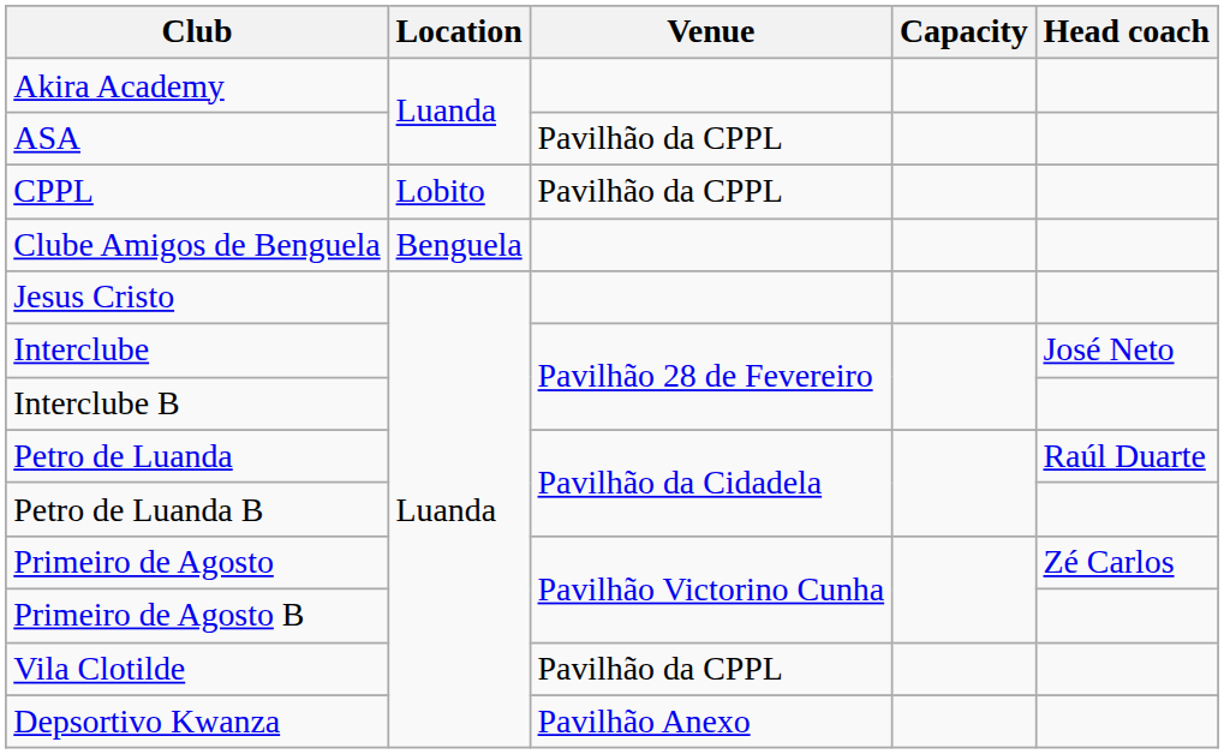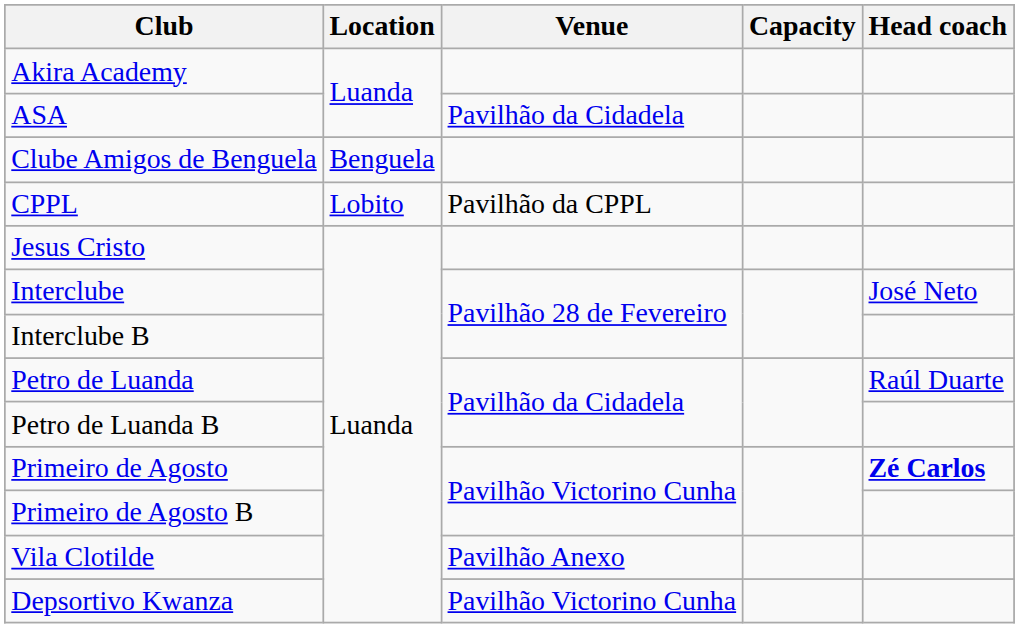 <table class="wikitable sortable">
 <tr>
 <th>Club</th>
 <th>Location</th>
 <th>Venue</th>
 <th>Capacity</th>
 <th>Head coach</th>
 </tr>
 <tr>
 <td><a href='#'>Akira Academy</a></td>
 <td rowspan="2"><a href='#'>Luanda</a></td>
 <td></td>
 <td></td>
 <td></td>
 </tr>
 <tr>
 <td><a href='#'>ASA</a></td>
-<td>Pavilhão da CPPL</td>
-<td align="center"></td>
-<td></td>
-</tr>
-<tr>
-<td><a href='#'>CPPL</a></td>
-<td><a href='#'>Lobito</a></td>
-<td>Pavilhão da CPPL</td>
+<td><a href='#'>Pavilhão da Cidadela</a></td>
 <td align="center"></td>
 <td></td>
 </tr>
 <tr>
 <td><a href='#'>Clube Amigos de Benguela</a></td>
 <td><a href='#'>Benguela</a></td>
 <td></td>
 <td></td>
+<td></td>
+</tr>
+<tr>
+<td><a href='#'>CPPL</a></td>
+<td><a href='#'>Lobito</a></td>
+<td>Pavilhão da CPPL</td>
+<td align="center"></td>
 <td></td>
 </tr>
 <tr>
 <td><a href='#'>Jesus Cristo</a></td>
 <td rowspan="9">Luanda</td>
 <td></td>
 <td></td>
 <td></td>
 </tr>
 <tr>
 <td><a href='#'>Interclube</a></td>
 <td rowspan="2"><a href='#'>Pavilhão 28 de Fevereiro</a></td>
 <td rowspan="2" align="center"></td>
 <td><a href='#'>José Neto</a></td>
 </tr>
 <tr>
 <td>Interclube B</td>
 <td></td>
 </tr>
 <tr>
 <td><a href='#'>Petro de Luanda</a></td>
 <td rowspan="2"><a href='#'>Pavilhão da Cidadela</a></td>
 <td rowspan="2" align="center"></td>
 <td><a href='#'>Raúl Duarte</a></td>
 </tr>
 <tr>
 <td>Petro de Luanda B</td>
 <td></td>
 </tr>
 <tr>
 <td><a href='#'>Primeiro de Agosto</a></td>
 <td rowspan="2"><a href='#'>Pavilhão Victorino Cunha</a></td>
 <td rowspan="2" align="center"></td>
-<td><a href='#'>Zé Carlos</a></td>
+<td><strong><a href='#'>Zé Carlos</a></strong></td>
 </tr>
 <tr>
 <td><a href='#'>Primeiro de Agosto</a> B</td>
 <td></td>
 </tr>
 <tr>
 <td><a href='#'>Vila Clotilde</a></td>
-<td>Pavilhão da CPPL</td>
+<td><a href='#'>Pavilhão Anexo</a></td>
 <td align=center></td>
 <td></td>
 </tr>
 <tr>
 <td><a href='#'>Depsortivo Kwanza</a></td>
-<td><a href='#'>Pavilhão Anexo</a></td>
+<td><a href='#'>Pavilhão Victorino Cunha</a></td>
 <td align=center></td>
 <td></td>
 </tr>
 </table>
